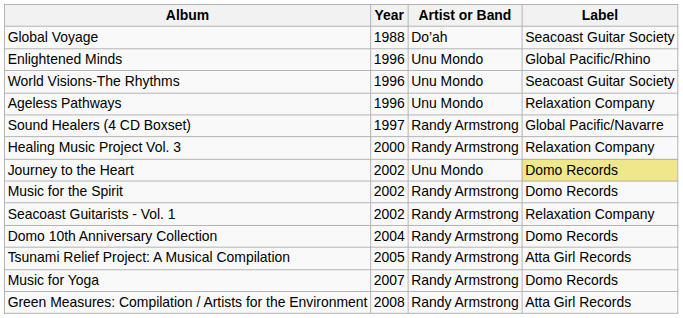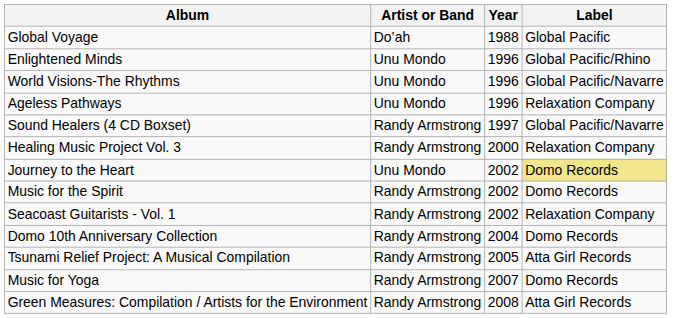 <table class="wikitable">
 <tr>
 <th>Album</th>
+<th>Artist or Band</th>
 <th>Year</th>
-<th>Artist or Band</th>
 <th>Label</th>
 </tr>
 <tr>
 <td>Global Voyage</td>
+<td>Do’ah</td>
 <td>1988</td>
-<td>Do’ah</td>
-<td>Seacoast Guitar Society</td>
+<td>Global Pacific</td>
 </tr>
 <tr>
 <td>Enlightened Minds</td>
+<td>Unu Mondo</td>
 <td>1996</td>
-<td>Unu Mondo</td>
 <td>Global Pacific/Rhino</td>
 </tr>
 <tr>
 <td>World Visions-The Rhythms</td>
+<td>Unu Mondo</td>
 <td>1996</td>
-<td>Unu Mondo</td>
-<td>Seacoast Guitar Society</td>
+<td>Global Pacific/Navarre</td>
 </tr>
 <tr>
 <td>Ageless Pathways</td>
+<td>Unu Mondo</td>
 <td>1996</td>
-<td>Unu Mondo</td>
 <td>Relaxation Company</td>
 </tr>
 <tr>
 <td>Sound Healers (4 CD Boxset)</td>
+<td>Randy Armstrong</td>
 <td>1997</td>
-<td>Randy Armstrong</td>
 <td>Global Pacific/Navarre</td>
 </tr>
 <tr>
 <td>Healing Music Project Vol. 3</td>
+<td>Randy Armstrong</td>
 <td>2000</td>
-<td>Randy Armstrong</td>
 <td>Relaxation Company</td>
 </tr>
 <tr>
 <td>Journey to the Heart</td>
+<td>Unu Mondo</td>
 <td>2002</td>
-<td>Unu Mondo</td>
 <td style="background: khaki;">Domo Records</td>
 </tr>
 <tr>
 <td>Music for the Spirit</td>
+<td>Randy Armstrong</td>
 <td>2002</td>
-<td>Randy Armstrong</td>
 <td>Domo Records</td>
 </tr>
 <tr>
 <td>Seacoast Guitarists - Vol. 1</td>
+<td>Randy Armstrong</td>
 <td>2002</td>
-<td>Randy Armstrong</td>
 <td>Relaxation Company</td>
 </tr>
 <tr>
 <td>Domo 10th Anniversary Collection</td>
+<td>Randy Armstrong</td>
 <td>2004</td>
-<td>Randy Armstrong</td>
 <td>Domo Records</td>
 </tr>
 <tr>
 <td>Tsunami Relief Project: A Musical Compilation</td>
+<td>Randy Armstrong</td>
 <td>2005</td>
-<td>Randy Armstrong</td>
 <td>Atta Girl Records</td>
 </tr>
 <tr>
 <td>Music for Yoga</td>
+<td>Randy Armstrong</td>
 <td>2007</td>
-<td>Randy Armstrong</td>
 <td>Domo Records</td>
 </tr>
 <tr>
 <td>Green Measures: Compilation / Artists for the Environment</td>
+<td>Randy Armstrong</td>
 <td>2008</td>
-<td>Randy Armstrong</td>
 <td>Atta Girl Records</td>
 </tr>
 </table>
